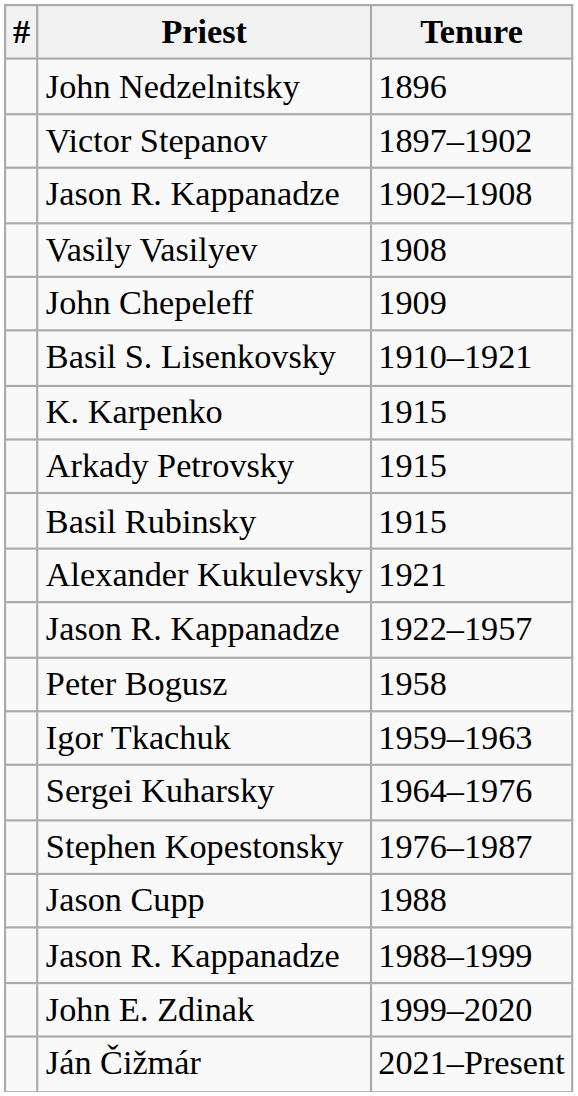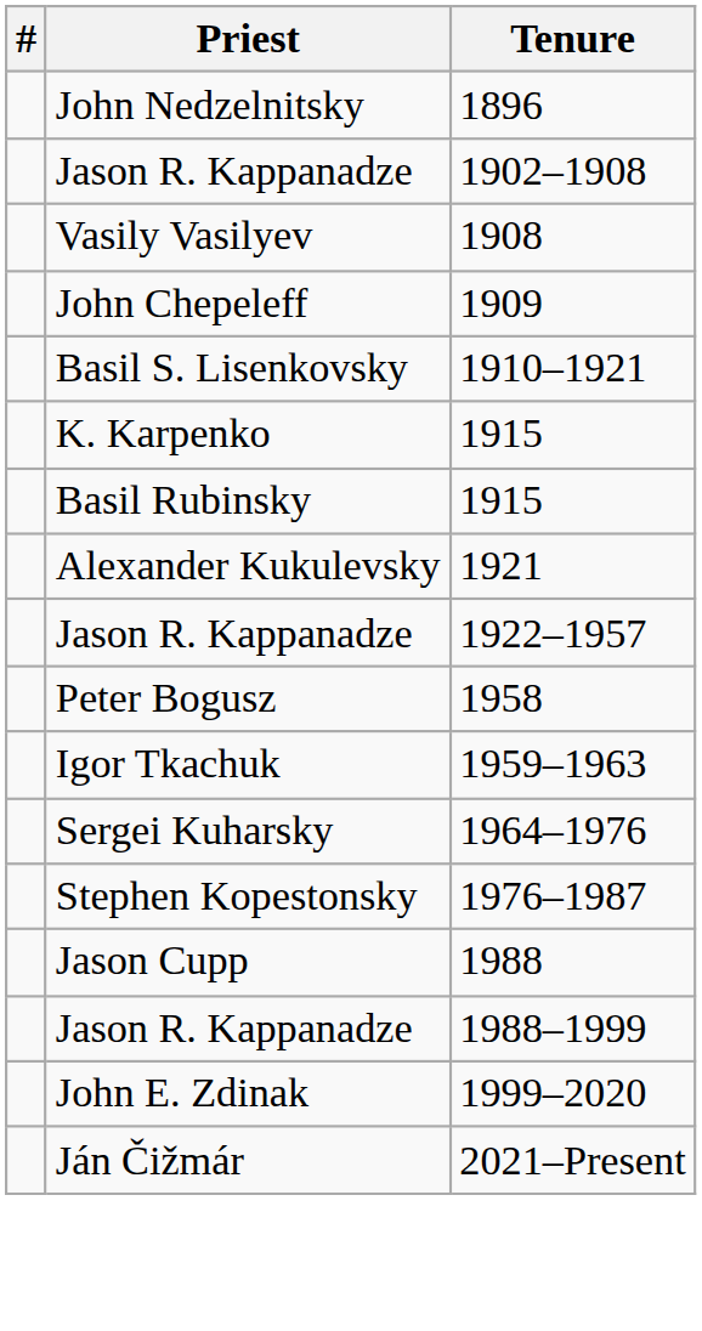 <table class="wikitable sortable">
 <tr>
 <th align=center>#</th>
 <th>Priest</th>
 <th>Tenure</th>
 </tr>
 <tr>
 <td align=center></td>
 <td>John Nedzelnitsky</td>
 <td>1896</td>
-</tr>
-<tr>
-<td align=center></td>
-<td>Victor Stepanov</td>
-<td>1897–1902</td>
 </tr>
 <tr>
 <td align=center></td>
 <td>Jason R. Kappanadze</td>
 <td>1902–1908</td>
 </tr>
 <tr>
 <td align=center></td>
 <td>Vasily Vasilyev</td>
 <td>1908</td>
 </tr>
 <tr>
 <td align=center></td>
 <td>John Chepeleff</td>
 <td>1909</td>
 </tr>
 <tr>
 <td align=center></td>
 <td>Basil S. Lisenkovsky</td>
 <td>1910–1921</td>
 </tr>
 <tr>
 <td align=center></td>
 <td>K. Karpenko</td>
-<td>1915</td>
-</tr>
-<tr>
-<td align=center></td>
-<td>Arkady Petrovsky</td>
 <td>1915</td>
 </tr>
 <tr>
 <td align=center></td>
 <td>Basil Rubinsky</td>
 <td>1915</td>
 </tr>
 <tr>
 <td align=center></td>
 <td>Alexander Kukulevsky</td>
 <td>1921</td>
 </tr>
 <tr>
 <td align=center></td>
 <td>Jason R. Kappanadze</td>
 <td>1922–1957</td>
 </tr>
 <tr>
 <td align=center></td>
 <td>Peter Bogusz</td>
 <td>1958</td>
 </tr>
 <tr>
 <td align=center></td>
 <td>Igor Tkachuk</td>
 <td>1959–1963</td>
 </tr>
 <tr>
 <td align=center></td>
 <td>Sergei Kuharsky</td>
 <td>1964–1976</td>
 </tr>
 <tr>
 <td align=center></td>
 <td>Stephen Kopestonsky</td>
 <td>1976–1987</td>
 </tr>
 <tr>
 <td align=center></td>
 <td>Jason Cupp</td>
 <td>1988</td>
 </tr>
 <tr>
 <td align=center></td>
 <td>Jason R. Kappanadze</td>
 <td>1988–1999</td>
 </tr>
 <tr>
 <td align=center></td>
 <td>John E. Zdinak</td>
 <td>1999–2020</td>
 </tr>
 <tr>
 <td align=center></td>
 <td>Ján Čižmár</td>
 <td>2021–Present</td>
 </tr>
 </table>
